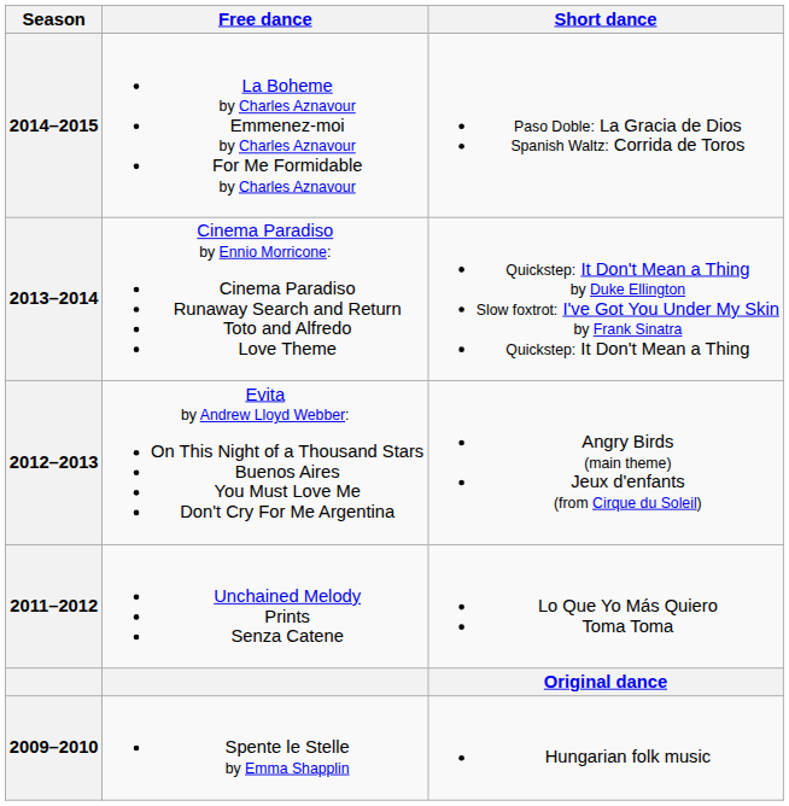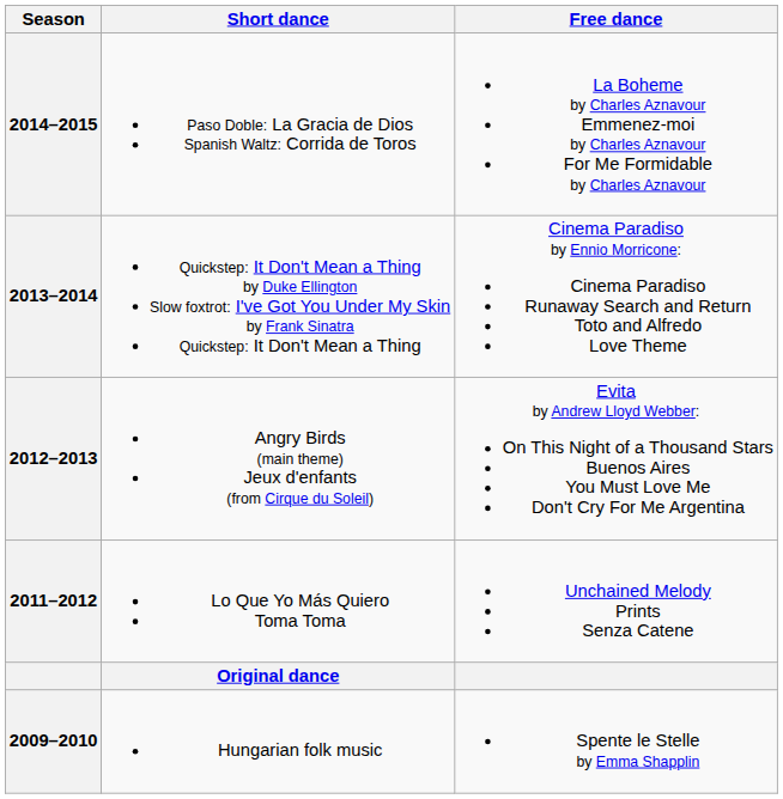 <table class=wikitable style=text-align:center>
 <tr>
 <th>Season</th>
+<th><a href='#'>Short dance</a></th>
 <th><a href='#'>Free dance</a></th>
-<th><a href='#'>Short dance</a></th>
 </tr>
 <tr>
 <th>2014–2015 <br> </th>
+<td><br><ul><li><small>Paso Doble:</small> La Gracia de Dios</li><li><small>Spanish Waltz:</small> Corrida de Toros</li></ul></td>
 <td><br><ul><li><a href='#'>La Boheme</a> <br><small> by <a href='#'>Charles Aznavour</a> </small></li><li>Emmenez-moi <br><small> by <a href='#'>Charles Aznavour</a> </small></li><li>For Me Formidable <br><small> by <a href='#'>Charles Aznavour</a> </small></li></ul></td>
-<td><br><ul><li><small>Paso Doble:</small> La Gracia de Dios</li><li><small>Spanish Waltz:</small> Corrida de Toros</li></ul></td>
 </tr>
 <tr>
 <th>2013–2014 <br> </th>
+<td><br><ul><li><small>Quickstep:</small> <a href='#'>It Don't Mean a Thing</a> <br><small> by <a href='#'>Duke Ellington</a> </small></li><li><small>Slow foxtrot:</small> <a href='#'>I've Got You Under My Skin</a> <br><small> by <a href='#'>Frank Sinatra</a> </small></li><li><small>Quickstep:</small> It Don't Mean a Thing</li></ul></td>
 <td><a href='#'>Cinema Paradiso</a> <br><small> by <a href='#'>Ennio Morricone</a>: </small><br><ul><li>Cinema Paradiso</li><li>Runaway Search and Return</li><li>Toto and Alfredo</li><li>Love Theme</li></ul></td>
-<td><br><ul><li><small>Quickstep:</small> <a href='#'>It Don't Mean a Thing</a> <br><small> by <a href='#'>Duke Ellington</a> </small></li><li><small>Slow foxtrot:</small> <a href='#'>I've Got You Under My Skin</a> <br><small> by <a href='#'>Frank Sinatra</a> </small></li><li><small>Quickstep:</small> It Don't Mean a Thing</li></ul></td>
 </tr>
 <tr>
 <th>2012–2013 <br> </th>
+<td><br><ul><li>Angry Birds <br><small> (main theme) </small></li><li>Jeux d'enfants <br><small> (from <a href='#'>Cirque du Soleil</a>) </small></li></ul></td>
 <td><a href='#'>Evita</a> <br><small> by <a href='#'>Andrew Lloyd Webber</a>: </small><br><ul><li>On This Night of a Thousand Stars</li><li>Buenos Aires</li><li>You Must Love Me</li><li>Don't Cry For Me Argentina</li></ul></td>
-<td><br><ul><li>Angry Birds <br><small> (main theme) </small></li><li>Jeux d'enfants <br><small> (from <a href='#'>Cirque du Soleil</a>) </small></li></ul></td>
 </tr>
 <tr>
 <th>2011–2012 <br> </th>
+<td><br><ul><li>Lo Que Yo Más Quiero</li><li>Toma Toma</li></ul></td>
 <td><br><ul><li><a href='#'>Unchained Melody</a></li><li>Prints</li><li>Senza Catene</li></ul></td>
-<td><br><ul><li>Lo Que Yo Más Quiero</li><li>Toma Toma</li></ul></td>
 </tr>
 <tr>
 <th></th>
+<th><a href='#'>Original dance</a></th>
 <th></th>
-<th><a href='#'>Original dance</a></th>
 </tr>
 <tr>
 <th>2009–2010 <br></th>
+<td><br><ul><li>Hungarian folk music</li></ul></td>
 <td><br><ul><li>Spente le Stelle <br><small> by <a href='#'>Emma Shapplin</a> </small></li></ul></td>
-<td><br><ul><li>Hungarian folk music</li></ul></td>
 </tr>
 </table>
